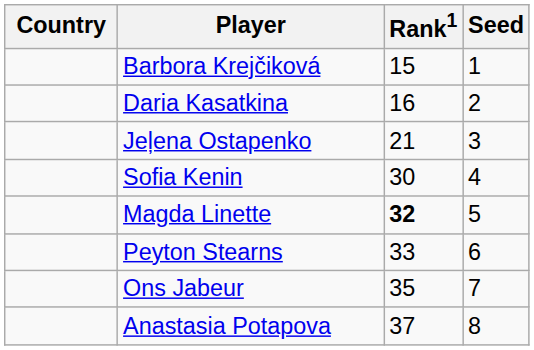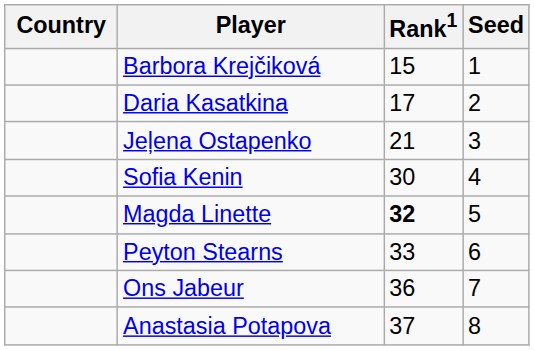 <table class="wikitable" border="1">
 <tr>
 <th width="70">Country</th>
 <th width="175">Player</th>
 <th>Rank<sup>1</sup></th>
 <th>Seed</th>
 </tr>
 <tr>
 <td></td>
 <td><a href='#'>Barbora Krejčiková</a></td>
 <td>15</td>
 <td>1</td>
 </tr>
 <tr>
 <td></td>
 <td><a href='#'>Daria Kasatkina</a></td>
-<td>16</td>
+<td>17</td>
 <td>2</td>
 </tr>
 <tr>
 <td></td>
 <td><a href='#'>Jeļena Ostapenko</a></td>
 <td>21</td>
 <td>3</td>
 </tr>
 <tr>
 <td></td>
 <td><a href='#'>Sofia Kenin</a></td>
 <td>30</td>
 <td>4</td>
 </tr>
 <tr>
 <td></td>
 <td><a href='#'>Magda Linette</a></td>
 <td><strong>32</strong></td>
 <td>5</td>
 </tr>
 <tr>
 <td></td>
 <td><a href='#'>Peyton Stearns</a></td>
 <td>33</td>
 <td>6</td>
 </tr>
 <tr>
 <td></td>
 <td><a href='#'>Ons Jabeur</a></td>
-<td>35</td>
+<td>36</td>
 <td>7</td>
 </tr>
 <tr>
 <td></td>
 <td><a href='#'>Anastasia Potapova</a></td>
 <td>37</td>
 <td>8</td>
 </tr>
 </table>
